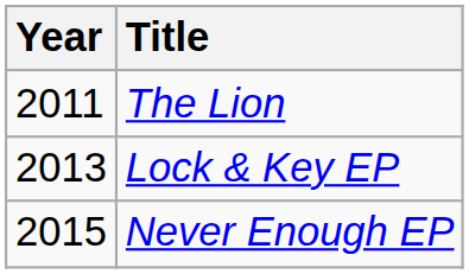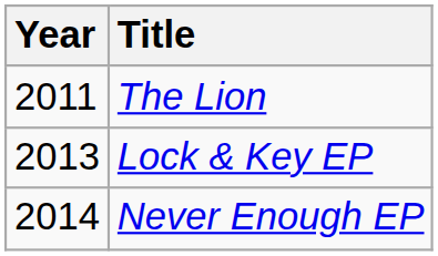 <table class="wikitable">
 <tr>
 <th style="text-align:left;">Year</th>
 <th style="text-align:left;">Title</th>
 </tr>
 <tr>
 <td>2011</td>
 <td><em><a href='#'>The Lion</a></em></td>
 </tr>
 <tr>
 <td>2013</td>
 <td><em><a href='#'>Lock & Key EP</a></em></td>
 </tr>
 <tr>
-<td>2015</td>
+<td>2014</td>
 <td><em><a href='#'>Never Enough EP</a></em></td>
 </tr>
 </table>
